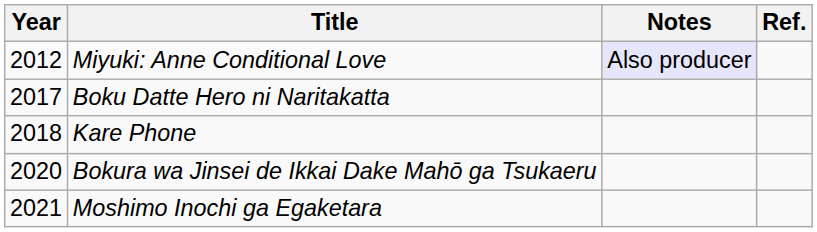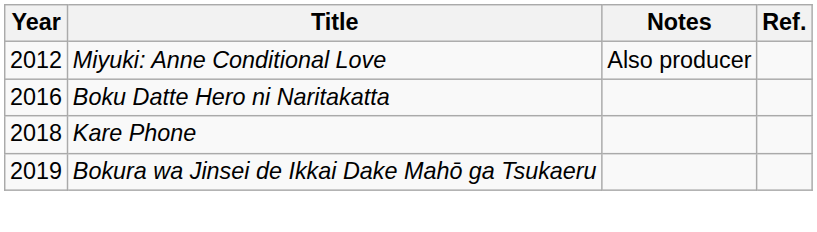 <table class="wikitable">
 <tr>
 <th>Year</th>
 <th>Title</th>
 <th>Notes</th>
 <th>Ref.</th>
 </tr>
 <tr>
 <td>2012</td>
 <td><em>Miyuki: Anne Conditional Love</em></td>
-<td style="background: lavender;">Also producer</td>
+<td>Also producer</td>
 <td></td>
 </tr>
 <tr>
-<td>2017</td>
+<td>2016</td>
 <td><em>Boku Datte Hero ni Naritakatta</em></td>
 <td></td>
 <td></td>
 </tr>
 <tr>
 <td>2018</td>
 <td><em>Kare Phone</em></td>
 <td></td>
 <td></td>
 </tr>
 <tr>
-<td>2020</td>
+<td>2019</td>
 <td><em>Bokura wa Jinsei de Ikkai Dake Mahō ga Tsukaeru</em></td>
 <td></td>
 <td></td>
 </tr>
-<tr>
-<td>2021</td>
-<td><em>Moshimo Inochi ga Egaketara</em></td>
-<td></td>
-<td></td>
-</tr>
 </table>
